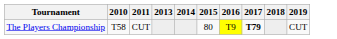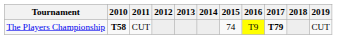 <table class="wikitable" style="font-size:95%;text-align:center;">
 <tr>
 <th>Tournament</th>
 <th>2010</th>
 <th>2011</th>
+<th>2012</th>
 <th>2013</th>
 <th>2014</th>
 <th>2015</th>
 <th>2016</th>
 <th>2017</th>
 <th>2018</th>
 <th>2019</th>
 </tr>
 <tr>
 <td align=left><a href='#'>The Players Championship</a></td>
-<td>T58</td>
+<td><strong>T58</strong></td>
 <td>CUT</td>
 <td style="background:#eeeeee;"></td>
 <td style="background:#eeeeee;"></td>
-<td>80</td>
+<td style="background:#eeeeee;"></td>
+<td>74</td>
 <td style="background:yellow;">T9</td>
 <td><strong>T79</strong></td>
 <td style="background:#eeeeee;"></td>
 <td>CUT</td>
 </tr>
 </table>
